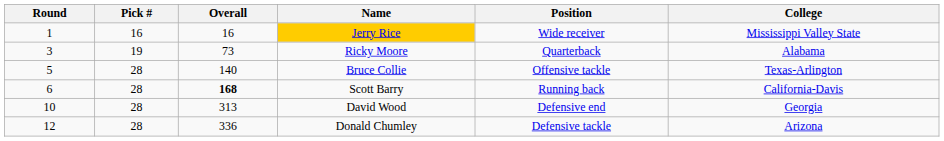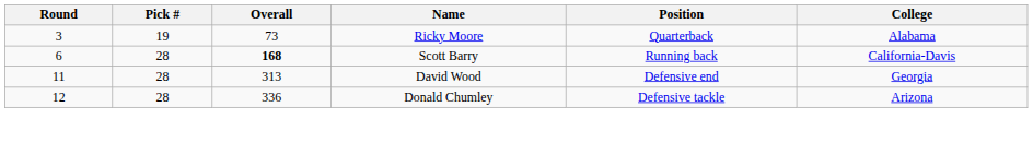 <table class="wikitable sortable sortable" style="width: 100%; text-align:center">
 <tr>
 <th>Round</th>
 <th>Pick #</th>
 <th>Overall</th>
 <th>Name</th>
 <th>Position</th>
 <th>College</th>
 </tr>
 <tr>
-<td>1</td>
-<td>16</td>
-<td>16</td>
-<td bgcolor=#FFCC00><a href='#'>Jerry Rice</a></td>
-<td><a href='#'>Wide receiver</a></td>
-<td><a href='#'>Mississippi Valley State</a></td>
-</tr>
-<tr>
 <td>3</td>
 <td>19</td>
 <td>73</td>
 <td><a href='#'>Ricky Moore</a></td>
 <td><a href='#'>Quarterback</a></td>
 <td><a href='#'>Alabama</a></td>
-</tr>
-<tr>
-<td>5</td>
-<td>28</td>
-<td>140</td>
-<td><a href='#'>Bruce Collie</a></td>
-<td><a href='#'>Offensive tackle</a></td>
-<td><a href='#'>Texas-Arlington</a></td>
 </tr>
 <tr>
 <td>6</td>
 <td>28</td>
 <td><strong>168</strong></td>
 <td>Scott Barry</td>
 <td><a href='#'>Running back</a></td>
 <td><a href='#'>California-Davis</a></td>
 </tr>
 <tr>
-<td>10</td>
+<td>11</td>
 <td>28</td>
 <td>313</td>
 <td>David Wood</td>
 <td><a href='#'>Defensive end</a></td>
 <td><a href='#'>Georgia</a></td>
 </tr>
 <tr>
 <td>12</td>
 <td>28</td>
 <td>336</td>
 <td>Donald Chumley</td>
 <td><a href='#'>Defensive tackle</a></td>
 <td><a href='#'>Arizona</a></td>
 </tr>
 </table>
